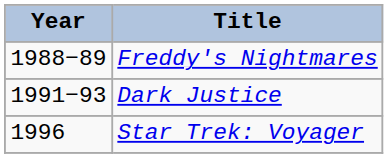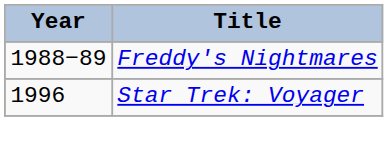 <table class="wikitable" style="font-size:95%;">
 <tr>
 <th style="background:#B0C4DE;">Year</th>
 <th style="background:#B0C4DE;">Title</th>
 </tr>
 <tr>
 <td>1988−89</td>
 <td><em><a href='#'>Freddy's Nightmares</a></em></td>
 </tr>
 <tr>
-<td>1991−93</td>
-<td><em><a href='#'>Dark Justice</a></em></td>
-</tr>
-<tr>
 <td>1996</td>
 <td><em><a href='#'>Star Trek: Voyager</a></em></td>
 </tr>
 </table>
